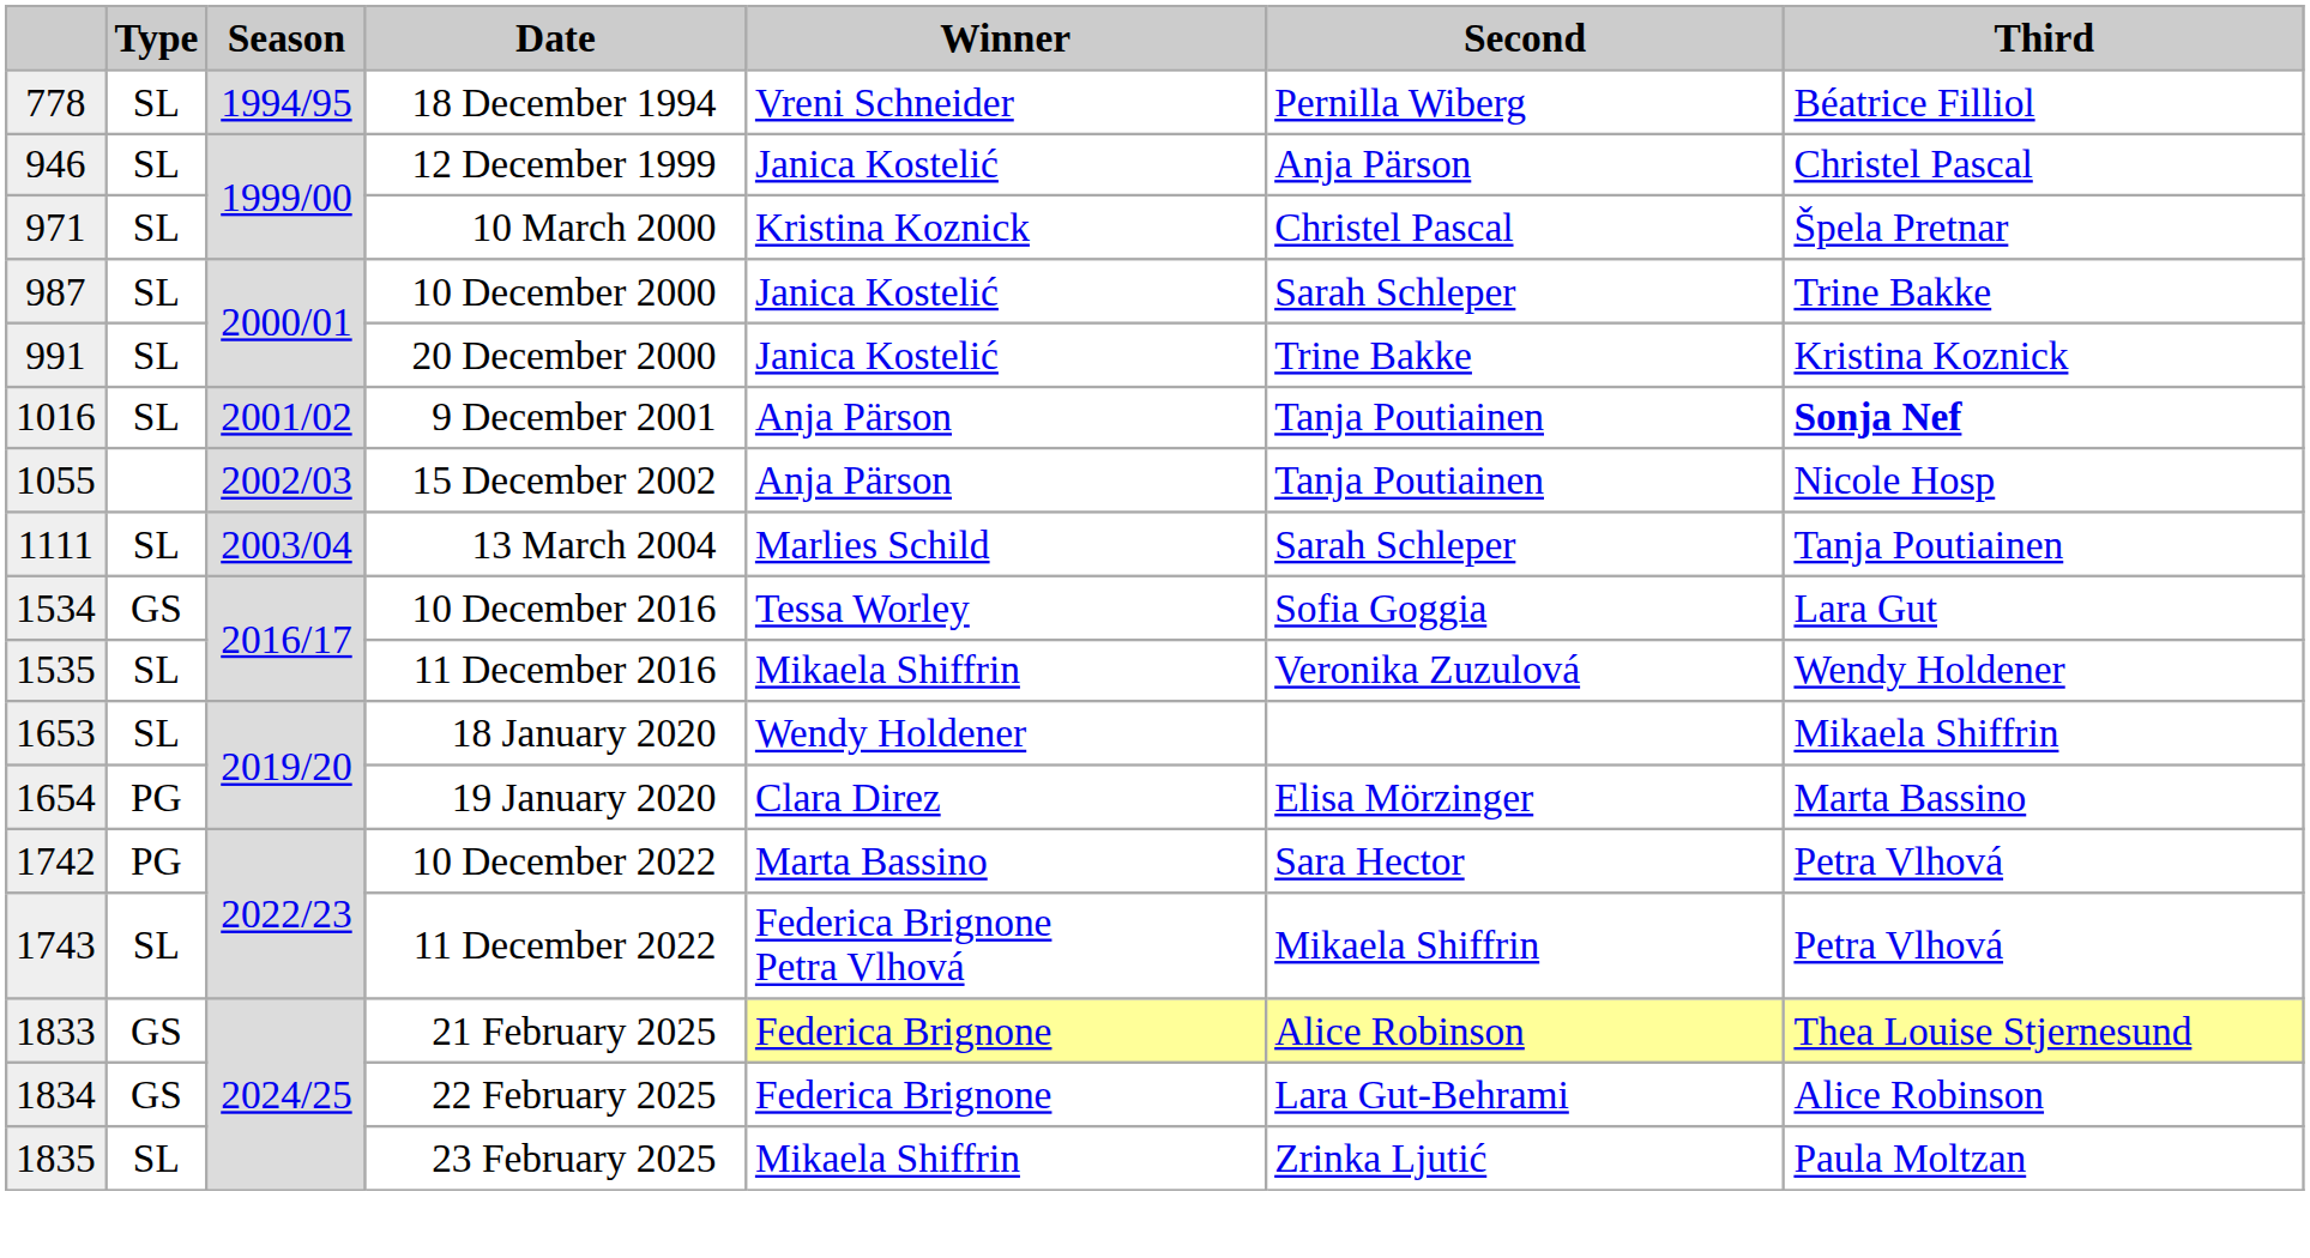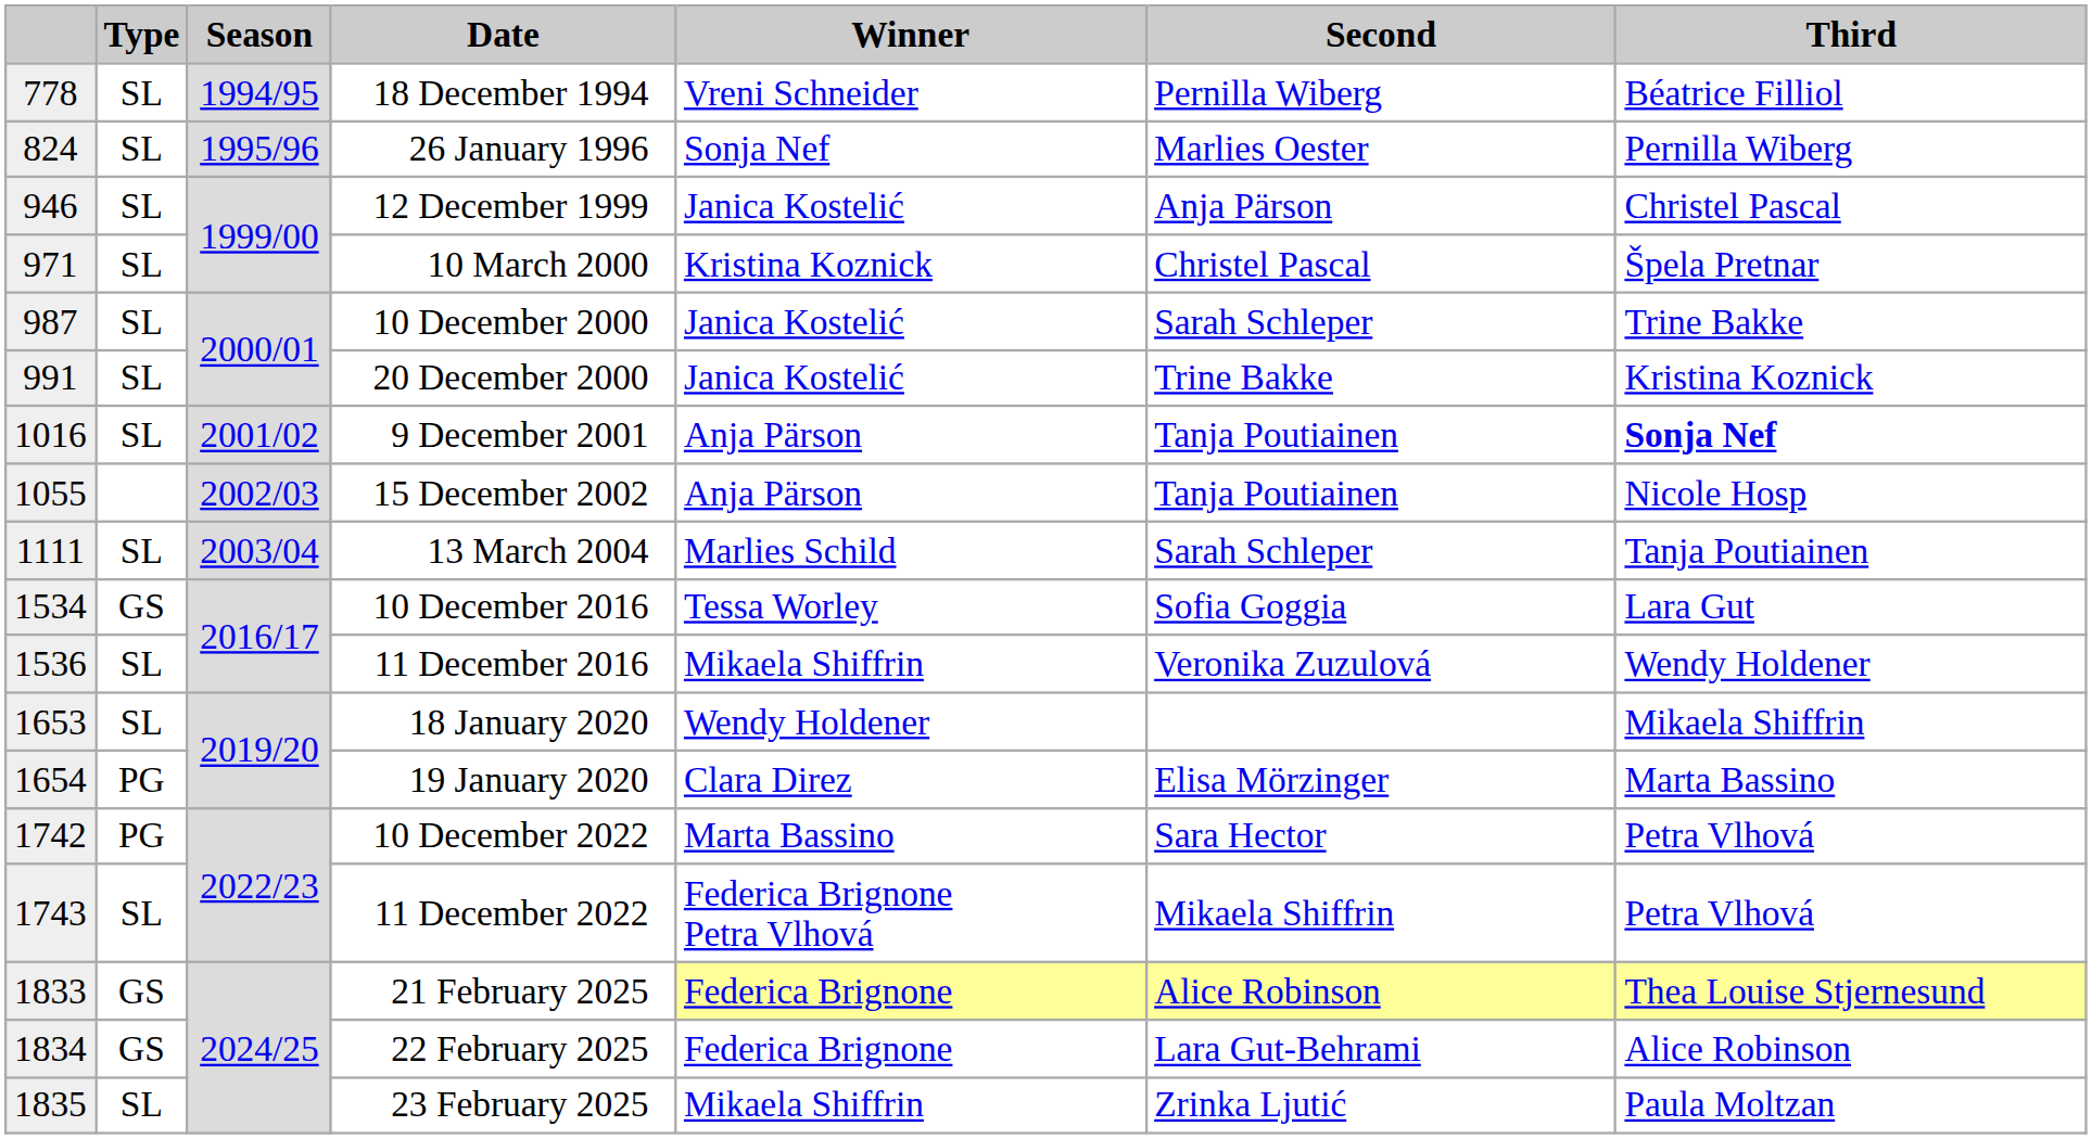 <table class="wikitable" style="background:#fff; font-size:90%; line-height:16px; border:grey solid 1px; border-collapse:collapse;">
 <tr>
 <th style="background-color: #ccc;" width="23"></th>
 <th style="background-color: #ccc;" width="30">Type</th>
 <th style="background-color: #ccc;" width="50">Season</th>
 <th style="background:#ccc;" width="130">Date</th>
 <th style="background:#ccc;" width="180">Winner</th>
 <th style="background:#ccc;" width="180">Second</th>
 <th style="background:#ccc;" width="180">Third</th>
 </tr>
 <tr>
 <td align=center bgcolor="#EFEFEF">778</td>
 <td align=center>SL</td>
 <td bgcolor=gainsboro align=center><a href='#'>1994/95</a></td>
 <td align=right>18 December 1994  </td>
 <td> <a href='#'>Vreni Schneider</a></td>
 <td> <a href='#'>Pernilla Wiberg</a></td>
 <td> <a href='#'>Béatrice Filliol</a></td>
+</tr>
+<tr>
+<td align=center bgcolor="#EFEFEF">824</td>
+<td align=center>SL</td>
+<td bgcolor=gainsboro align=center><a href='#'>1995/96</a></td>
+<td align=right>26 January 1996  </td>
+<td> <a href='#'>Sonja Nef</a></td>
+<td> <a href='#'>Marlies Oester</a></td>
+<td> <a href='#'>Pernilla Wiberg</a></td>
 </tr>
 <tr>
 <td align=center bgcolor="#EFEFEF">946</td>
 <td align=center>SL</td>
 <td bgcolor=gainsboro align=center rowspan=2><a href='#'>1999/00</a></td>
 <td align=right>12 December 1999  </td>
 <td> <a href='#'>Janica Kostelić</a></td>
 <td> <a href='#'>Anja Pärson</a></td>
 <td> <a href='#'>Christel Pascal</a></td>
 </tr>
 <tr>
 <td align=center bgcolor="#EFEFEF">971</td>
 <td align=center>SL</td>
 <td align=right>10 March 2000  </td>
 <td> <a href='#'>Kristina Koznick</a></td>
 <td> <a href='#'>Christel Pascal</a></td>
 <td> <a href='#'>Špela Pretnar</a></td>
 </tr>
 <tr>
 <td align=center bgcolor="#EFEFEF">987</td>
 <td align=center>SL</td>
 <td bgcolor=gainsboro align=center rowspan=2><a href='#'>2000/01</a></td>
 <td align=right>10 December 2000  </td>
 <td> <a href='#'>Janica Kostelić</a></td>
 <td> <a href='#'>Sarah Schleper</a></td>
 <td> <a href='#'>Trine Bakke</a></td>
 </tr>
 <tr>
 <td align=center bgcolor="#EFEFEF">991</td>
 <td align=center>SL</td>
 <td align=right>20 December 2000  </td>
 <td> <a href='#'>Janica Kostelić</a></td>
 <td> <a href='#'>Trine Bakke</a></td>
 <td> <a href='#'>Kristina Koznick</a></td>
 </tr>
 <tr>
 <td align=center bgcolor="#EFEFEF">1016</td>
 <td align=center>SL</td>
 <td bgcolor=gainsboro align=center><a href='#'>2001/02</a></td>
 <td align=right>9 December 2001  </td>
 <td> <a href='#'>Anja Pärson</a></td>
 <td> <a href='#'>Tanja Poutiainen</a></td>
 <td><strong> <a href='#'>Sonja Nef</a></strong></td>
 </tr>
 <tr>
 <td align=center bgcolor="#EFEFEF">1055</td>
 <td align=center></td>
 <td bgcolor=gainsboro align=center><a href='#'>2002/03</a></td>
 <td align=right>15 December 2002  </td>
 <td> <a href='#'>Anja Pärson</a></td>
 <td> <a href='#'>Tanja Poutiainen</a></td>
 <td> <a href='#'>Nicole Hosp</a></td>
 </tr>
 <tr>
 <td align=center bgcolor="#EFEFEF">1111</td>
 <td align=center>SL</td>
 <td bgcolor=gainsboro align=center><a href='#'>2003/04</a></td>
 <td align=right>13 March 2004  </td>
 <td> <a href='#'>Marlies Schild</a></td>
 <td> <a href='#'>Sarah Schleper</a></td>
 <td> <a href='#'>Tanja Poutiainen</a></td>
 </tr>
 <tr>
 <td align=center bgcolor="#EFEFEF">1534</td>
 <td align=center>GS</td>
 <td bgcolor=gainsboro align=center rowspan=2><a href='#'>2016/17</a></td>
 <td align=right>10 December 2016  </td>
 <td> <a href='#'>Tessa Worley</a></td>
 <td> <a href='#'>Sofia Goggia</a></td>
 <td> <a href='#'>Lara Gut</a></td>
 </tr>
 <tr>
-<td align=center bgcolor="#EFEFEF">1535</td>
+<td align=center bgcolor="#EFEFEF">1536</td>
 <td align=center>SL</td>
 <td align=right>11 December 2016  </td>
 <td> <a href='#'>Mikaela Shiffrin</a></td>
 <td> <a href='#'>Veronika Zuzulová</a></td>
 <td> <a href='#'>Wendy Holdener</a></td>
 </tr>
 <tr>
 <td align=center bgcolor="#EFEFEF">1653</td>
 <td align=center>SL</td>
 <td bgcolor=gainsboro align=center rowspan=2><a href='#'>2019/20</a></td>
 <td align=right>18 January 2020  </td>
 <td> <a href='#'>Wendy Holdener</a></td>
 <td></td>
 <td> <a href='#'>Mikaela Shiffrin</a></td>
 </tr>
 <tr>
 <td align=center bgcolor="#EFEFEF">1654</td>
 <td align=center>PG</td>
 <td align=right>19 January 2020  </td>
 <td> <a href='#'>Clara Direz</a></td>
 <td> <a href='#'>Elisa Mörzinger</a></td>
 <td> <a href='#'>Marta Bassino</a></td>
 </tr>
 <tr>
 <td align=center bgcolor="#EFEFEF">1742</td>
 <td align=center>PG</td>
 <td bgcolor=gainsboro align=center rowspan=2><a href='#'>2022/23</a></td>
 <td align=right>10 December 2022  </td>
 <td> <a href='#'>Marta Bassino</a></td>
 <td> <a href='#'>Sara Hector</a></td>
 <td> <a href='#'>Petra Vlhová</a></td>
 </tr>
 <tr>
 <td align=center bgcolor="#EFEFEF">1743</td>
 <td align=center>SL</td>
 <td align=right>11 December 2022  </td>
 <td> <a href='#'>Federica Brignone</a><br> <a href='#'>Petra Vlhová</a></td>
 <td> <a href='#'>Mikaela Shiffrin</a></td>
 <td> <a href='#'>Petra Vlhová</a></td>
 </tr>
 <tr>
 <td align=center bgcolor="#EFEFEF">1833</td>
 <td align=center>GS</td>
 <td bgcolor=gainsboro align=center rowspan=3><a href='#'>2024/25</a></td>
 <td align=right>21 February 2025  </td>
 <td bgcolor=#FFFF99> <a href='#'>Federica Brignone</a></td>
 <td bgcolor=#FFFF99> <a href='#'>Alice Robinson</a></td>
 <td bgcolor=#FFFF99> <a href='#'>Thea Louise Stjernesund</a></td>
 </tr>
 <tr>
 <td align=center bgcolor="#EFEFEF">1834</td>
 <td align=center>GS</td>
 <td align=right>22 February 2025  </td>
 <td> <a href='#'>Federica Brignone</a></td>
 <td> <a href='#'>Lara Gut-Behrami</a></td>
 <td> <a href='#'>Alice Robinson</a></td>
 </tr>
 <tr>
 <td align=center bgcolor="#EFEFEF">1835</td>
 <td align=center>SL</td>
 <td align=right>23 February 2025  </td>
 <td> <a href='#'>Mikaela Shiffrin</a></td>
 <td> <a href='#'>Zrinka Ljutić</a></td>
 <td> <a href='#'>Paula Moltzan</a></td>
 </tr>
 </table>
